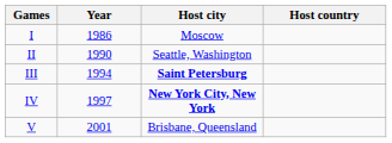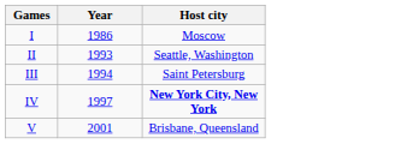 <table class=wikitable style="text-align:center">
 <tr>
 <th width=60>Games</th>
 <th width=100>Year</th>
 <th width=150>Host city</th>
-<th width=150>Host country</th>
 </tr>
 <tr>
 <td><a href='#'>I</a></td>
 <td><a href='#'>1986</a></td>
 <td><a href='#'>Moscow</a></td>
-<td align=left></td>
 </tr>
 <tr>
 <td><a href='#'>II</a></td>
-<td><a href='#'>1990</a></td>
+<td><a href='#'>1993</a></td>
 <td><a href='#'>Seattle, Washington</a></td>
-<td align=left></td>
 </tr>
 <tr>
 <td><a href='#'>III</a></td>
 <td><a href='#'>1994</a></td>
-<td><strong><a href='#'>Saint Petersburg</a></strong></td>
-<td align=left></td>
+<td><a href='#'>Saint Petersburg</a></td>
 </tr>
 <tr>
 <td><a href='#'>IV</a></td>
 <td><a href='#'>1997</a></td>
 <td><strong><a href='#'>New York City, New York</a></strong></td>
-<td align=left></td>
 </tr>
 <tr>
 <td><a href='#'>V</a></td>
 <td><a href='#'>2001</a></td>
 <td><a href='#'>Brisbane, Queensland</a></td>
-<td align=left></td>
 </tr>
 </table>
